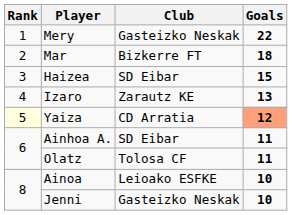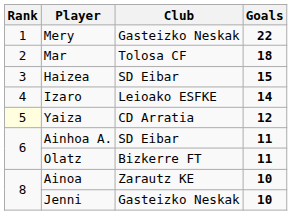 <table class="wikitable" style="text-align:center">
 <tr>
 <th>Rank</th>
 <th>Player</th>
 <th>Club</th>
 <th>Goals</th>
 </tr>
 <tr>
 <td>1</td>
 <td align="left">Mery</td>
 <td align="left">Gasteizko Neskak</td>
 <td><strong>22</strong></td>
 </tr>
 <tr>
 <td>2</td>
 <td align="left">Mar</td>
-<td align="left">Bizkerre FT</td>
+<td align="left">Tolosa CF</td>
 <td><strong>18</strong></td>
 </tr>
 <tr>
 <td>3</td>
 <td align="left">Haizea</td>
 <td align="left">SD Eibar</td>
 <td><strong>15</strong></td>
 </tr>
 <tr>
 <td>4</td>
 <td align="left">Izaro</td>
-<td align="left">Zarautz KE</td>
-<td><strong>13</strong></td>
+<td align="left">Leioako ESFKE</td>
+<td><strong>14</strong></td>
 </tr>
 <tr>
 <td style="background: lightyellow;">5</td>
 <td align="left">Yaiza</td>
 <td align="left">CD Arratia</td>
-<td style="background: lightsalmon;"><strong>12</strong></td>
+<td><strong>12</strong></td>
 </tr>
 <tr>
 <td rowspan="2">6</td>
 <td align="left">Ainhoa A.</td>
 <td align="left">SD Eibar</td>
 <td><strong>11</strong></td>
 </tr>
 <tr>
 <td align="left">Olatz</td>
-<td align="left">Tolosa CF</td>
+<td align="left">Bizkerre FT</td>
 <td><strong>11</strong></td>
 </tr>
 <tr>
 <td rowspan="2">8</td>
 <td align="left">Ainoa</td>
-<td align="left">Leioako ESFKE</td>
+<td align="left">Zarautz KE</td>
 <td><strong>10</strong></td>
 </tr>
 <tr>
 <td align="left">Jenni</td>
 <td align="left">Gasteizko Neskak</td>
 <td><strong>10</strong></td>
 </tr>
 </table>
